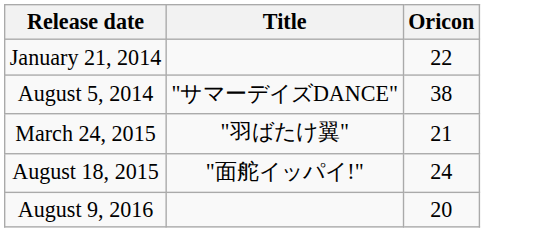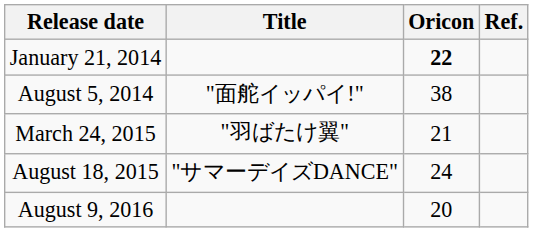 <table class="wikitable plainrowheaders" style="text-align: center">
 <tr>
 <th>Release date</th>
 <th>Title</th>
 <th>Oricon</th>
+<th>Ref.</th>
 </tr>
 <tr>
 <td>January 21, 2014</td>
 <td></td>
-<td>22</td>
+<td><strong>22</strong></td>
+<td></td>
 </tr>
 <tr>
 <td>August 5, 2014</td>
-<td>"サマーデイズDANCE"</td>
+<td>"面舵イッパイ!"</td>
 <td>38</td>
+<td></td>
 </tr>
 <tr>
 <td>March 24, 2015</td>
 <td>"羽ばたけ翼"</td>
 <td>21</td>
+<td></td>
 </tr>
 <tr>
 <td>August 18, 2015</td>
-<td>"面舵イッパイ!"</td>
+<td>"サマーデイズDANCE"</td>
 <td>24</td>
+<td></td>
 </tr>
 <tr>
 <td>August 9, 2016</td>
 <td></td>
 <td>20</td>
+<td></td>
 </tr>
 </table>
